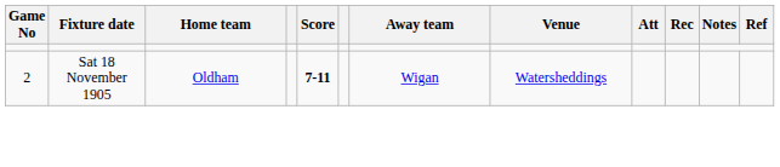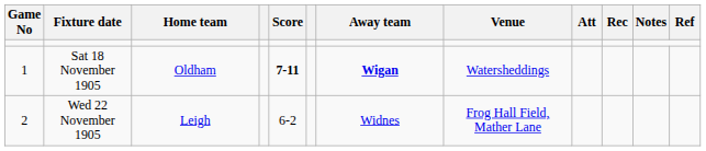 <table class="wikitable" style="text-align:center;">
 <tr>
 <th width=20 abbr="No">Game No</th>
 <th width=100 abbr="Date">Fixture date</th>
 <th width=150 abbr="Home team">Home team</th>
 <th width=5 abbr="space"></th>
 <th width=20 abbr="Score">Score</th>
 <th width=5 abbr="space"></th>
 <th width=150 abbr="Away team">Away team</th>
 <th width=150 abbr="Venue">Venue</th>
 <th width=30 abbr="Att">Att</th>
 <th width=30 abbr="Rec">Rec</th>
 <th width=30 abbr="Notes">Notes</th>
 <th width=30 abbr="Ref">Ref</th>
 </tr>
 <tr>
 <td></td>
 <td></td>
 <td></td>
 <td></td>
 <td></td>
 <td></td>
 <td></td>
 <td></td>
 <td></td>
 <td></td>
 </tr>
 <tr>
-<td>2</td>
+<td>1</td>
 <td>Sat 18 November 1905</td>
 <td><a href='#'>Oldham</a></td>
 <td></td>
 <td><strong>7-11</strong></td>
 <td></td>
-<td><a href='#'>Wigan</a></td>
+<td><strong><a href='#'>Wigan</a></strong></td>
 <td><a href='#'>Watersheddings</a></td>
 <td></td>
 <td></td>
 <td></td>
 <td></td>
 </tr>
+<tr>
+<td>2</td>
+<td>Wed 22 November 1905</td>
+<td><a href='#'>Leigh</a></td>
+<td></td>
+<td>6-2</td>
+<td></td>
+<td><a href='#'>Widnes</a></td>
+<td><a href='#'>Frog Hall Field, Mather Lane</a></td>
+<td></td>
+<td></td>
+<td></td>
+<td></td>
+</tr>
 </table>
